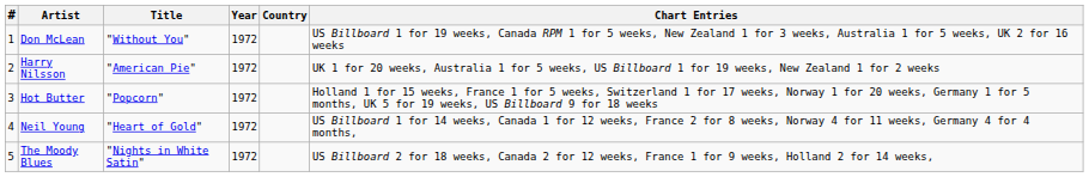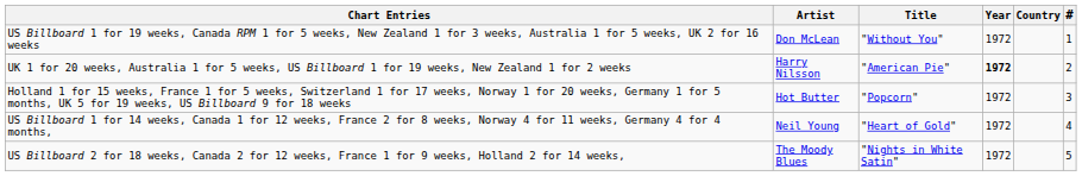 <table class="wikitable" style="font-size:95%;">
 <tr>
-<th><big>#</big></th>
+<th>Chart Entries</th>
 <th>Artist</th>
 <th>Title</th>
 <th>Year</th>
 <th>Country</th>
-<th>Chart Entries</th>
+<th><big>#</big></th>
 </tr>
 <tr>
-<td>1</td>
+<td>US <em>Billboard</em> 1 for 19 weeks, Canada <em>RPM</em> 1 for 5 weeks, New Zealand 1 for 3 weeks, Australia 1 for 5 weeks, UK 2 for 16 weeks</td>
 <td><a href='#'>Don McLean</a></td>
 <td>"<a href='#'>Without You</a>"</td>
 <td>1972</td>
 <td></td>
-<td>US <em>Billboard</em> 1 for 19 weeks, Canada <em>RPM</em> 1 for 5 weeks, New Zealand 1 for 3 weeks, Australia 1 for 5 weeks, UK 2 for 16 weeks</td>
+<td>1</td>
 </tr>
 <tr>
-<td>2</td>
+<td>UK  1 for 20 weeks, Australia  1 for 5 weeks, US <em>Billboard</em> 1 for 19 weeks, New Zealand  1 for 2 weeks</td>
 <td><a href='#'>Harry Nilsson</a></td>
 <td>"<a href='#'>American Pie</a>"</td>
-<td>1972</td>
+<td><strong>1972</strong></td>
 <td></td>
-<td>UK  1 for 20 weeks, Australia  1 for 5 weeks, US <em>Billboard</em> 1 for 19 weeks, New Zealand  1 for 2 weeks</td>
+<td>2</td>
 </tr>
 <tr '>
-<td>3</td>
+<td>Holland 1 for 15 weeks, France 1 for 5 weeks, Switzerland 1 for 17 weeks, Norway 1 for 20 weeks, Germany 1 for 5 months, UK 5 for 19 weeks, US <em>Billboard</em> 9 for 18 weeks</td>
 <td><a href='#'>Hot Butter</a></td>
 <td>"<a href='#'>Popcorn</a>"</td>
 <td>1972</td>
 <td></td>
-<td>Holland 1 for 15 weeks, France 1 for 5 weeks, Switzerland 1 for 17 weeks, Norway 1 for 20 weeks, Germany 1 for 5 months, UK 5 for 19 weeks, US <em>Billboard</em> 9 for 18 weeks</td>
+<td>3</td>
 </tr>
 <tr>
-<td>4</td>
+<td>US <em>Billboard</em> 1 for 14 weeks, Canada 1 for 12 weeks, France 2 for 8 weeks, Norway 4 for 11 weeks, Germany 4 for 4 months,</td>
 <td><a href='#'>Neil Young</a></td>
 <td>"<a href='#'>Heart of Gold</a>"</td>
 <td>1972</td>
 <td></td>
-<td>US <em>Billboard</em> 1 for 14 weeks, Canada 1 for 12 weeks, France 2 for 8 weeks, Norway 4 for 11 weeks, Germany 4 for 4 months,</td>
+<td>4</td>
 </tr>
 <tr>
-<td>5</td>
+<td>US <em>Billboard</em> 2 for 18 weeks, Canada 2 for 12 weeks, France 1 for 9 weeks, Holland 2 for 14 weeks,</td>
 <td><a href='#'>The Moody Blues</a></td>
 <td>"<a href='#'>Nights in White Satin</a>"</td>
 <td>1972</td>
 <td></td>
-<td>US <em>Billboard</em> 2 for 18 weeks, Canada 2 for 12 weeks, France 1 for 9 weeks, Holland 2 for 14 weeks,</td>
+<td>5</td>
 </tr>
 </table>
